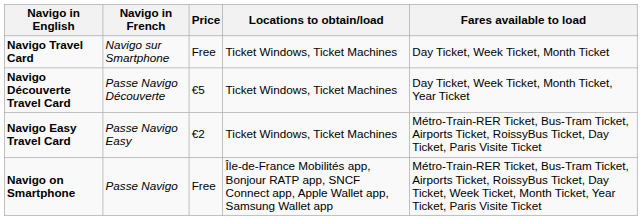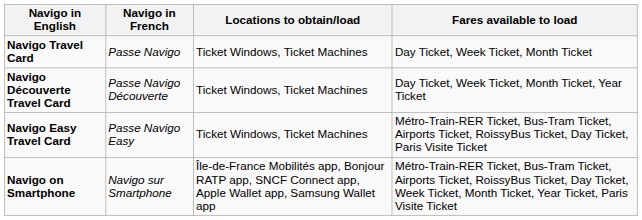 <table class="wikitable">
 <tr>
 <th>Navigo in English</th>
 <th>Navigo in French</th>
-<th>Price</th>
 <th>Locations to obtain/load</th>
 <th>Fares available to load</th>
 </tr>
 <tr>
 <td><strong>Navigo Travel Card</strong></td>
-<td><em>Navigo sur Smartphone</em></td>
-<td>Free</td>
+<td><em>Passe Navigo</em></td>
 <td>Ticket Windows, Ticket Machines</td>
 <td>Day Ticket, Week Ticket, Month Ticket</td>
 </tr>
 <tr>
 <td><strong>Navigo Découverte Travel Card</strong></td>
 <td><em>Passe Navigo Découverte</em></td>
-<td>€5</td>
 <td>Ticket Windows, Ticket Machines</td>
 <td>Day Ticket, Week Ticket, Month Ticket, Year Ticket</td>
 </tr>
 <tr>
 <td><strong>Navigo Easy Travel Card</strong></td>
 <td><em>Passe Navigo Easy</em></td>
-<td>€2</td>
 <td>Ticket Windows, Ticket Machines</td>
 <td>Métro-Train-RER Ticket, Bus-Tram Ticket, Airports Ticket, RoissyBus Ticket, Day Ticket, Paris Visite Ticket</td>
 </tr>
 <tr>
 <td><strong>Navigo on Smartphone</strong></td>
-<td><em>Passe Navigo</em></td>
-<td>Free</td>
+<td><em>Navigo sur Smartphone</em></td>
 <td>Île-de-France Mobilités app, Bonjour RATP app, SNCF Connect app, Apple Wallet app, Samsung Wallet app</td>
 <td>Métro-Train-RER Ticket, Bus-Tram Ticket, Airports Ticket, RoissyBus Ticket, Day Ticket, Week Ticket, Month Ticket, Year Ticket, Paris Visite Ticket</td>
 </tr>
 </table>
